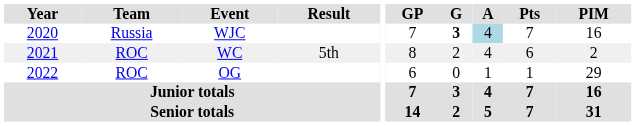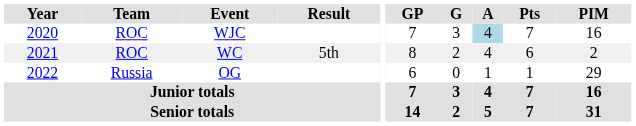 <table border="0" cellpadding="1" cellspacing="0" ID="Table3" style="text-align:center; width:40em">
 <tr ALIGN="center" bgcolor="#e0e0e0">
 <th>Year</th>
 <th>Team</th>
 <th>Event</th>
 <th>Result</th>
 <th rowspan="99" bgcolor="#ffffff"></th>
 <th>GP</th>
 <th>G</th>
 <th>A</th>
 <th>Pts</th>
 <th>PIM</th>
 </tr>
 <tr>
 <td><a href='#'>2020</a></td>
-<td><a href='#'>Russia</a></td>
+<td><a href='#'>ROC</a></td>
 <td><a href='#'>WJC</a></td>
 <td></td>
 <td>7</td>
-<td><strong>3</strong></td>
+<td>3</td>
 <td style="background: lightblue;">4</td>
 <td>7</td>
 <td>16</td>
 </tr>
 <tr bgcolor="#f0f0f0">
 <td><a href='#'>2021</a></td>
 <td><a href='#'>ROC</a></td>
 <td><a href='#'>WC</a></td>
 <td>5th</td>
 <td>8</td>
 <td>2</td>
 <td>4</td>
 <td>6</td>
 <td>2</td>
 </tr>
 <tr>
 <td><a href='#'>2022</a></td>
-<td><a href='#'>ROC</a></td>
+<td><a href='#'>Russia</a></td>
 <td><a href='#'>OG</a></td>
 <td></td>
 <td>6</td>
 <td>0</td>
 <td>1</td>
 <td>1</td>
 <td>29</td>
 </tr>
 <tr bgcolor="#e0e0e0">
 <th colspan="4">Junior totals</th>
 <th>7</th>
 <th>3</th>
 <th>4</th>
 <th>7</th>
 <th>16</th>
 </tr>
 <tr bgcolor="#e0e0e0">
 <th colspan="4">Senior totals</th>
 <th>14</th>
 <th>2</th>
 <th>5</th>
 <th>7</th>
 <th>31</th>
 </tr>
 </table>
